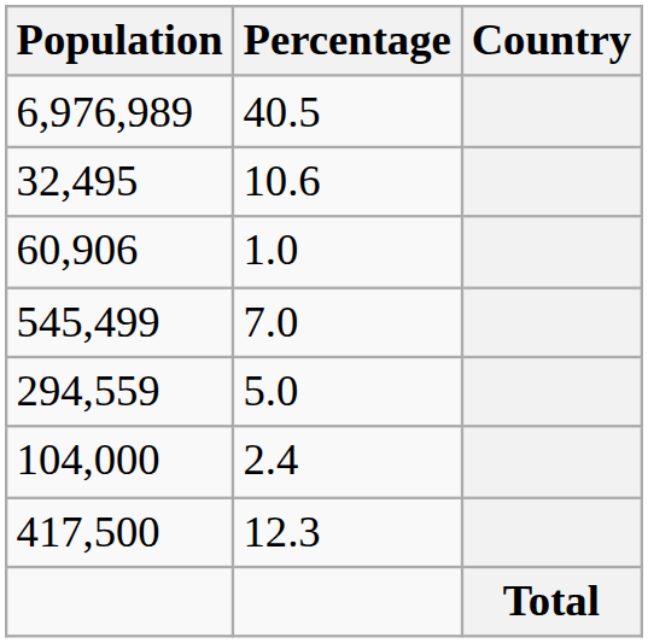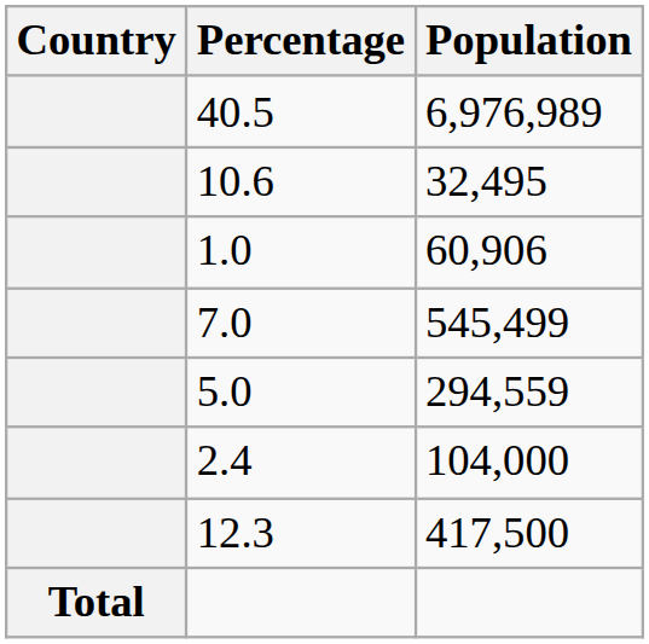 <table class="wikitable sortable plainrowheaders">
 <tr>
+<th scope="col">Country</th>
+<th scope="col">Percentage</th>
 <th scope="col">Population</th>
-<th scope="col">Percentage</th>
-<th scope="col">Country</th>
 </tr>
 <tr>
+<th scope="row"></th>
+<td>40.5</td>
 <td>6,976,989</td>
-<td>40.5</td>
-<th scope="row"></th>
 </tr>
 <tr>
+<th scope="row"></th>
+<td>10.6</td>
 <td>32,495</td>
-<td>10.6</td>
-<th scope="row"></th>
 </tr>
 <tr>
+<th scope="row"></th>
+<td>1.0</td>
 <td>60,906</td>
-<td>1.0</td>
-<th scope="row"></th>
 </tr>
 <tr>
+<th scope="row"></th>
+<td>7.0</td>
 <td>545,499</td>
-<td>7.0</td>
-<th scope="row"></th>
 </tr>
 <tr>
+<th scope="row"></th>
+<td>5.0</td>
 <td>294,559</td>
-<td>5.0</td>
-<th scope="row"></th>
 </tr>
 <tr>
+<th scope="row"></th>
+<td>2.4</td>
 <td>104,000</td>
-<td>2.4</td>
-<th scope="row"></th>
 </tr>
 <tr>
+<th scope="row"></th>
+<td>12.3</td>
 <td>417,500</td>
-<td>12.3</td>
-<th scope="row"></th>
 </tr>
 <tr class="sortbottom">
+<th scope="row">Total</th>
 <td></td>
 <td></td>
-<th scope="row">Total</th>
 </tr>
 </table>
